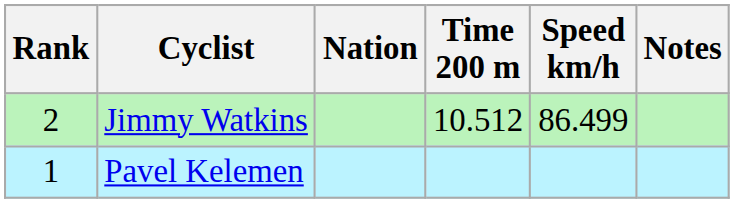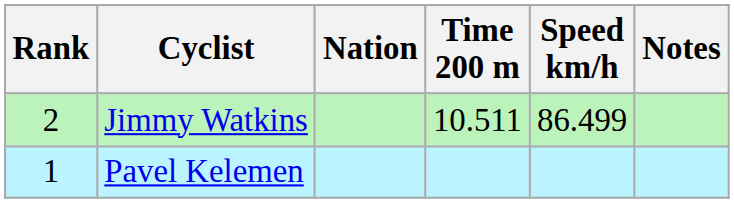 <table class="wikitable sortable" style="text-align:center;">
 <tr>
 <th>Rank</th>
 <th>Cyclist</th>
 <th>Nation</th>
 <th>Time<br>200 m</th>
 <th>Speed<br>km/h</th>
 <th>Notes</th>
 </tr>
 <tr bgcolor=bbf3bb>
 <td>2</td>
 <td align=left><a href='#'>Jimmy Watkins</a></td>
 <td align=left></td>
-<td>10.512</td>
+<td>10.511</td>
 <td>86.499</td>
 <td></td>
 </tr>
 <tr bgcolor=bbf3ff>
 <td>1</td>
 <td align=left><a href='#'>Pavel Kelemen</a></td>
 <td align=left></td>
 <td></td>
 <td></td>
 <td></td>
 </tr>
 </table>
